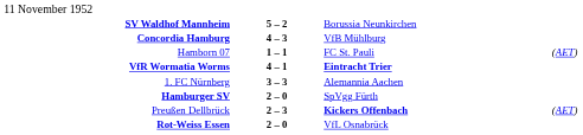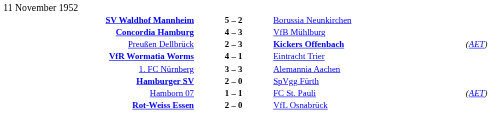 <table width=100% cellspacing=1>
 <tr>
 <th width=25%></th>
 <th width=10%></th>
 <th width=25%></th>
 <th></th>
 </tr>
 <tr>
 <td>11 November 1952</td>
 </tr>
 <tr style=font-size:90%>
 <td align=right><strong><a href='#'>SV Waldhof Mannheim</a></strong></td>
 <td align=center><strong>5 – 2</strong></td>
 <td><a href='#'>Borussia Neunkirchen</a></td>
 </tr>
 <tr style=font-size:90%>
 <td align=right><strong><a href='#'>Concordia Hamburg</a></strong></td>
 <td align=center><strong>4 – 3</strong></td>
 <td><a href='#'>VfB Mühlburg</a></td>
 </tr>
 <tr style=font-size:90%>
-<td align=right><a href='#'>Hamborn 07</a></td>
-<td align=center><strong>1 – 1</strong></td>
-<td><a href='#'>FC St. Pauli</a></td>
+<td align=right><a href='#'>Preußen Dellbrück</a></td>
+<td align=center><strong>2 – 3</strong></td>
+<td><strong><a href='#'>Kickers Offenbach</a></strong></td>
 <td><em>(<a href='#'>AET</a>)</em></td>
 </tr>
 <tr style=font-size:90%>
 <td align=right><strong><a href='#'>VfR Wormatia Worms</a></strong></td>
 <td align=center><strong>4 – 1</strong></td>
-<td><strong><a href='#'>Eintracht Trier</a></strong></td>
+<td><a href='#'>Eintracht Trier</a></td>
 </tr>
 <tr style=font-size:90%>
 <td align=right><a href='#'>1. FC Nürnberg</a></td>
 <td align=center><strong>3 – 3</strong></td>
 <td><a href='#'>Alemannia Aachen</a></td>
 </tr>
 <tr style=font-size:90%>
 <td align=right><strong><a href='#'>Hamburger SV</a></strong></td>
 <td align=center><strong>2 – 0</strong></td>
 <td><a href='#'>SpVgg Fürth</a></td>
 </tr>
 <tr style=font-size:90%>
-<td align=right><a href='#'>Preußen Dellbrück</a></td>
-<td align=center><strong>2 – 3</strong></td>
-<td><strong><a href='#'>Kickers Offenbach</a></strong></td>
+<td align=right><a href='#'>Hamborn 07</a></td>
+<td align=center><strong>1 – 1</strong></td>
+<td><a href='#'>FC St. Pauli</a></td>
 <td><em>(<a href='#'>AET</a>)</em></td>
 </tr>
 <tr style=font-size:90%>
 <td align=right><strong><a href='#'>Rot-Weiss Essen</a></strong></td>
 <td align=center><strong>2 – 0</strong></td>
 <td><a href='#'>VfL Osnabrück</a></td>
 </tr>
 </table>
